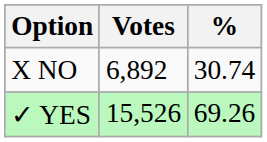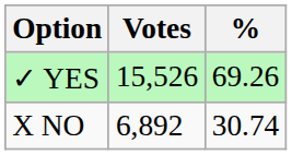 <table class="wikitable">
 <tr>
 <th>Option</th>
 <th>Votes</th>
 <th>%</th>
 </tr>
 <tr>
+<td style=background:#bbf8be>✓ YES</td>
+<td style=background:#bbf8be>15,526</td>
+<td style=background:#bbf8be>69.26</td>
+</tr>
+<tr>
 <td>X NO</td>
 <td>6,892</td>
 <td>30.74</td>
 </tr>
-<tr>
-<td style=background:#bbf8be>✓ YES</td>
-<td style=background:#bbf8be>15,526</td>
-<td style=background:#bbf8be>69.26</td>
-</tr>
 </table>
